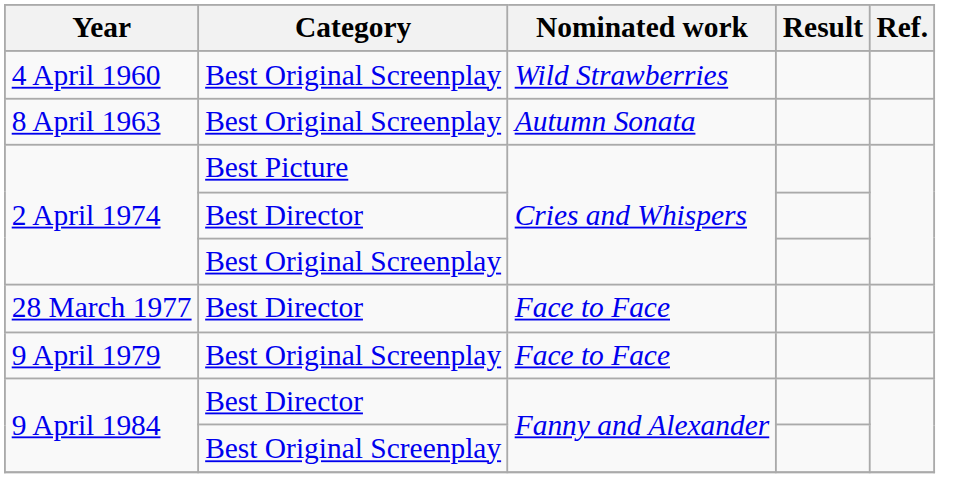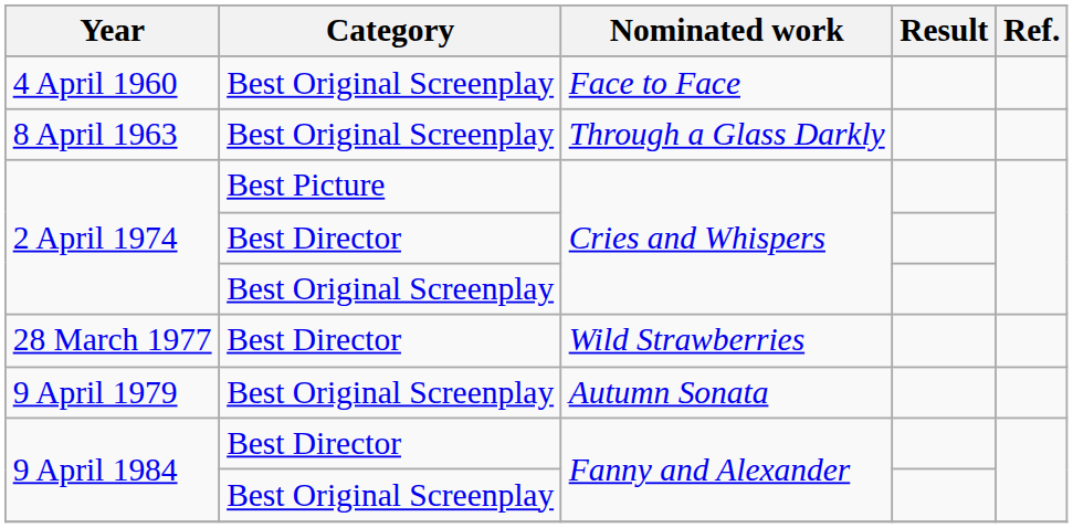 <table class="wikitable sortable">
 <tr>
 <th>Year</th>
 <th>Category</th>
 <th>Nominated work</th>
 <th>Result</th>
 <th>Ref.</th>
 </tr>
 <tr>
 <td><a href='#'>4 April 1960</a></td>
 <td><a href='#'>Best Original Screenplay</a></td>
-<td><em><a href='#'>Wild Strawberries</a></em></td>
+<td><em><a href='#'>Face to Face</a></em></td>
 <td></td>
 <td></td>
 </tr>
 <tr>
 <td rowspan="1"><a href='#'>8 April 1963</a></td>
 <td><a href='#'>Best Original Screenplay</a></td>
-<td><em><a href='#'>Autumn Sonata</a></em></td>
+<td><em><a href='#'>Through a Glass Darkly</a></em></td>
 <td></td>
 <td rowspan="1"></td>
 </tr>
 <tr>
 <td rowspan="3"><a href='#'>2 April 1974</a></td>
 <td><a href='#'>Best Picture</a></td>
 <td rowspan="3"><em><a href='#'>Cries and Whispers</a></em></td>
 <td></td>
 <td rowspan="3"></td>
 </tr>
 <tr>
 <td><a href='#'>Best Director</a></td>
 <td></td>
 </tr>
 <tr>
 <td><a href='#'>Best Original Screenplay</a></td>
 <td></td>
 </tr>
 <tr>
 <td><a href='#'>28 March 1977</a></td>
 <td><a href='#'>Best Director</a></td>
-<td><em><a href='#'>Face to Face</a></em></td>
+<td><em><a href='#'>Wild Strawberries</a></em></td>
 <td></td>
 <td></td>
 </tr>
 <tr>
 <td><a href='#'>9 April 1979</a></td>
 <td><a href='#'>Best Original Screenplay</a></td>
-<td><em><a href='#'>Face to Face</a></em></td>
+<td><em><a href='#'>Autumn Sonata</a></em></td>
 <td></td>
 <td></td>
 </tr>
 <tr>
 <td rowspan="2"><a href='#'>9 April 1984</a></td>
 <td><a href='#'>Best Director</a></td>
 <td rowspan="2"><em><a href='#'>Fanny and Alexander</a></em></td>
 <td></td>
 <td rowspan="2"></td>
 </tr>
 <tr>
 <td><a href='#'>Best Original Screenplay</a></td>
 <td></td>
 </tr>
 <tr>
 </tr>
 </table>
